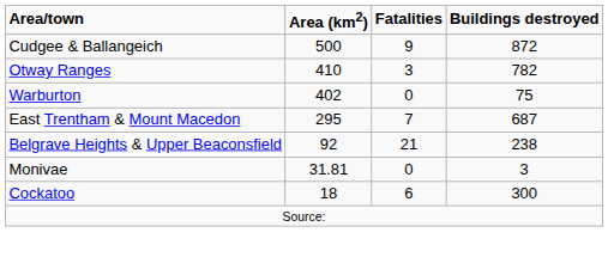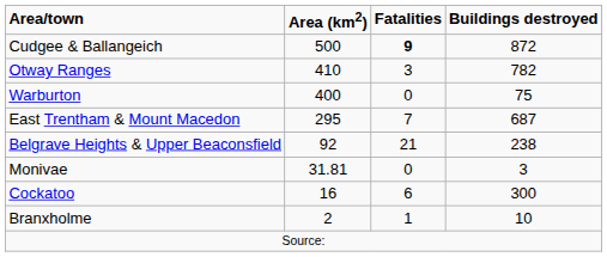 <table class="wikitable" style="text-align:center;">
 <tr>
 <td align="left"><strong>Area/town</strong></td>
 <td><strong>Area (km<sup>2</sup>)</strong></td>
 <td><strong>Fatalities</strong></td>
 <td><strong>Buildings destroyed</strong></td>
 </tr>
 <tr>
 <td align="left">Cudgee & Ballangeich</td>
 <td>500</td>
-<td>9</td>
+<td><strong>9</strong></td>
 <td>872</td>
 </tr>
 <tr>
 <td align="left"><a href='#'>Otway Ranges</a></td>
 <td>410</td>
 <td>3</td>
 <td>782</td>
 </tr>
 <tr>
 <td align="left"><a href='#'>Warburton</a></td>
-<td>402</td>
+<td>400</td>
 <td>0</td>
 <td>75</td>
 </tr>
 <tr>
 <td align="left">East <a href='#'>Trentham</a> & <a href='#'>Mount Macedon</a></td>
 <td>295</td>
 <td>7</td>
 <td>687</td>
 </tr>
 <tr>
 <td align="left"><a href='#'>Belgrave Heights</a> & <a href='#'>Upper Beaconsfield</a></td>
 <td>92</td>
 <td>21</td>
 <td>238</td>
 </tr>
 <tr>
 <td align="left">Monivae</td>
 <td>31.81</td>
 <td>0</td>
 <td>3</td>
 </tr>
 <tr>
 <td align="left"><a href='#'>Cockatoo</a></td>
-<td>18</td>
+<td>16</td>
 <td>6</td>
 <td>300</td>
+</tr>
+<tr>
+<td align="left">Branxholme</td>
+<td>2</td>
+<td>1</td>
+<td>10</td>
 </tr>
 <tr>
 <td colspan=4 style="font-size:80%;">Source: </td>
 </tr>
 </table>
